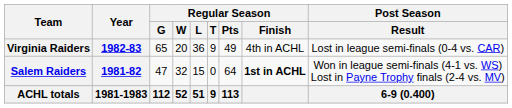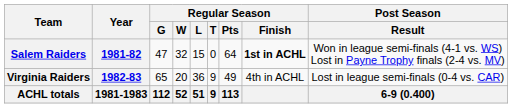 <table class="wikitable" style="font-size: 95%; text-align:center;">
 <tr>
 <th rowspan="2">Team</th>
 <th rowspan="2">Year</th>
 <th colspan="6">Regular Season</th>
 <th colspan="1">Post Season</th>
 </tr>
 <tr>
 <th>G</th>
 <th>W</th>
 <th>L</th>
 <th>T</th>
 <th>Pts</th>
 <th>Finish</th>
 <th>Result</th>
 </tr>
 <tr>
+<th><a href='#'>Salem Raiders</a></th>
+<th><a href='#'>1981-82</a></th>
+<td>47</td>
+<td>32</td>
+<td>15</td>
+<td>0</td>
+<td>64</td>
+<td><strong>1st in ACHL</strong></td>
+<td>Won in league semi-finals (4-1 vs. <a href='#'>WS</a>) <br> Lost in <a href='#'>Payne Trophy</a> finals (2-4 vs. <a href='#'>MV</a>)</td>
+</tr>
+<tr>
 <th>Virginia Raiders</th>
 <th><a href='#'>1982-83</a></th>
 <td>65</td>
 <td>20</td>
 <td>36</td>
 <td>9</td>
 <td>49</td>
 <td>4th in ACHL</td>
 <td>Lost in league semi-finals (0-4 vs. <a href='#'>CAR</a>)</td>
-</tr>
-<tr>
-<th><a href='#'>Salem Raiders</a></th>
-<th><a href='#'>1981-82</a></th>
-<td>47</td>
-<td>32</td>
-<td>15</td>
-<td>0</td>
-<td>64</td>
-<td><strong>1st in ACHL</strong></td>
-<td>Won in league semi-finals (4-1 vs. <a href='#'>WS</a>) <br> Lost in <a href='#'>Payne Trophy</a> finals (2-4 vs. <a href='#'>MV</a>)</td>
 </tr>
 <tr align="centre" bgcolor="#dddddd">
 <th>ACHL totals</th>
 <th>1981-1983</th>
 <th>112</th>
 <th>52</th>
 <th>51</th>
 <th>9</th>
 <th>113</th>
 <th></th>
 <th>6-9 (0.400)</th>
 </tr>
 </table>
